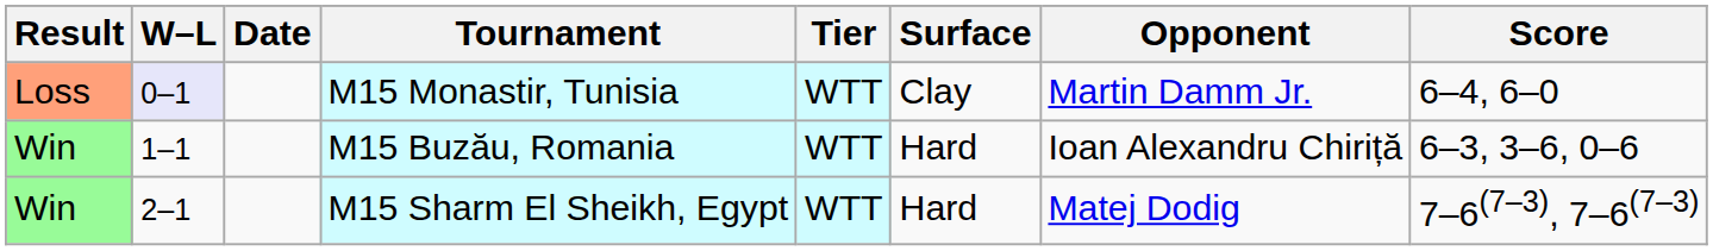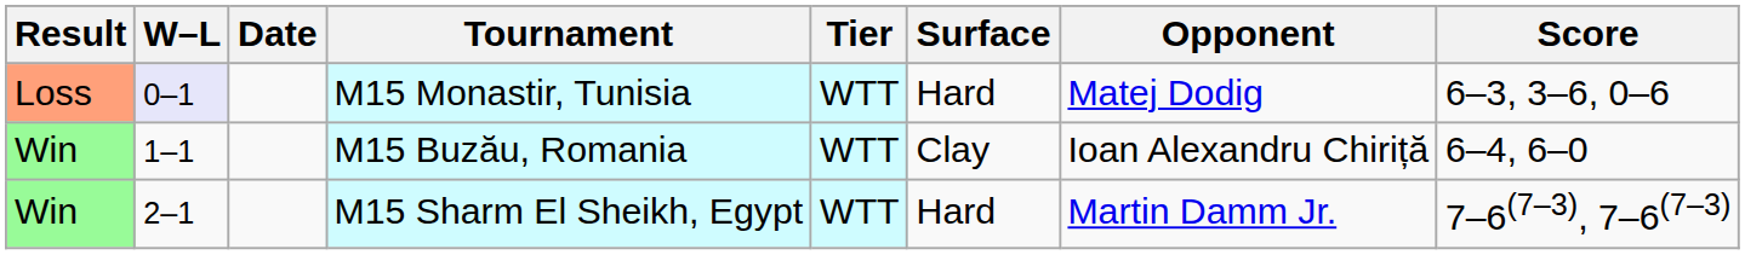 <table class="sortable wikitable">
 <tr>
 <th>Result</th>
 <th class="unsortable">W–L</th>
 <th>Date</th>
 <th>Tournament</th>
 <th>Tier</th>
 <th>Surface</th>
 <th>Opponent</th>
 <th class="unsortable">Score</th>
 </tr>
 <tr>
 <td bgcolor=ffa07a>Loss</td>
 <td style="background: lavender;"><small>0–1</small></td>
 <td></td>
 <td style="background:#cffcff;">M15 Monastir, Tunisia</td>
 <td style="background:#cffcff;">WTT</td>
-<td>Clay</td>
-<td> <a href='#'>Martin Damm Jr.</a></td>
-<td>6–4, 6–0</td>
+<td>Hard</td>
+<td> <a href='#'>Matej Dodig</a></td>
+<td>6–3, 3–6, 0–6</td>
 </tr>
 <tr>
 <td bgcolor=98fb98>Win</td>
 <td><small>1–1</small></td>
 <td></td>
 <td style="background:#cffcff;">M15 Buzău, Romania</td>
 <td style="background:#cffcff;">WTT</td>
-<td>Hard</td>
+<td>Clay</td>
 <td> Ioan Alexandru Chiriță</td>
-<td>6–3, 3–6, 0–6</td>
+<td>6–4, 6–0</td>
 </tr>
 <tr>
 <td bgcolor=98fb98>Win</td>
 <td><small>2–1</small></td>
 <td></td>
 <td style="background:#cffcff;">M15 Sharm El Sheikh, Egypt</td>
 <td style="background:#cffcff;">WTT</td>
 <td>Hard</td>
-<td> <a href='#'>Matej Dodig</a></td>
+<td> <a href='#'>Martin Damm Jr.</a></td>
 <td>7–6<sup>(7–3)</sup>, 7–6<sup>(7–3)</sup></td>
 </tr>
 </table>
